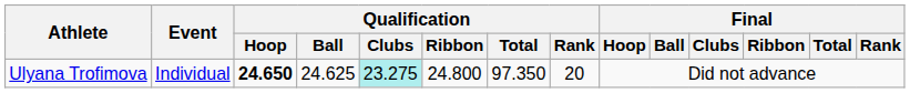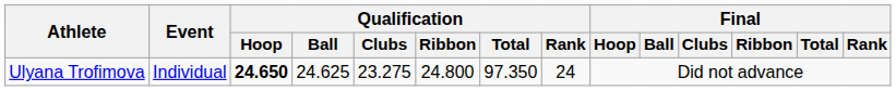 <table class=wikitable style="font-size:90%">
 <tr>
 <th rowspan="2">Athlete</th>
 <th rowspan="2">Event</th>
 <th colspan=6>Qualification</th>
 <th colspan=6>Final</th>
 </tr>
 <tr style="font-size:95%">
 <th>Hoop</th>
 <th>Ball</th>
 <th>Clubs</th>
 <th>Ribbon</th>
 <th>Total</th>
 <th>Rank</th>
 <th>Hoop</th>
 <th>Ball</th>
 <th>Clubs</th>
 <th>Ribbon</th>
 <th>Total</th>
 <th>Rank</th>
 </tr>
 <tr align=center>
 <td align=left><a href='#'>Ulyana Trofimova</a></td>
 <td align=left><a href='#'>Individual</a></td>
 <td><strong>24.650</strong></td>
 <td>24.625</td>
-<td style="background: paleturquoise;">23.275</td>
+<td>23.275</td>
 <td>24.800</td>
 <td>97.350</td>
-<td>20</td>
+<td>24</td>
 <td colspan=6>Did not advance</td>
 </tr>
 </table>
